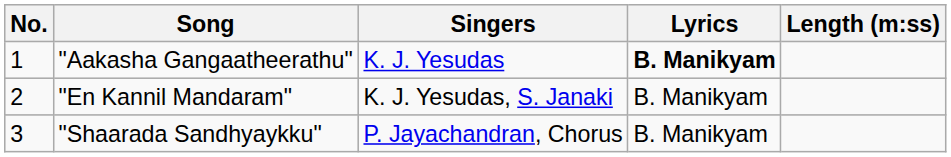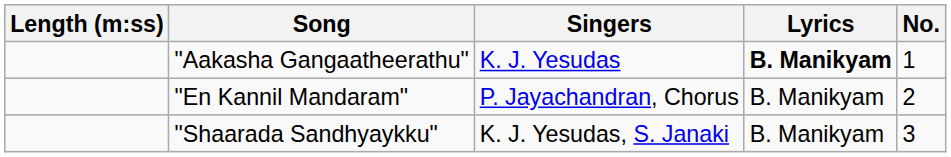 <table class="wikitable" style="font-size:95%;">
 <tr>
-<th>No.</th>
+<th>Length (m:ss)</th>
 <th>Song</th>
 <th>Singers</th>
 <th>Lyrics</th>
-<th>Length (m:ss)</th>
+<th>No.</th>
 </tr>
 <tr>
-<td>1</td>
+<td></td>
 <td>"Aakasha Gangaatheerathu"</td>
 <td><a href='#'>K. J. Yesudas</a></td>
 <td><strong>B. Manikyam</strong></td>
-<td></td>
+<td>1</td>
 </tr>
 <tr>
+<td></td>
+<td>"En Kannil Mandaram"</td>
+<td><a href='#'>P. Jayachandran</a>, Chorus</td>
+<td>B. Manikyam</td>
 <td>2</td>
-<td>"En Kannil Mandaram"</td>
+</tr>
+<tr>
+<td></td>
+<td>"Shaarada Sandhyaykku"</td>
 <td>K. J. Yesudas, <a href='#'>S. Janaki</a></td>
 <td>B. Manikyam</td>
-<td></td>
-</tr>
-<tr>
 <td>3</td>
-<td>"Shaarada Sandhyaykku"</td>
-<td><a href='#'>P. Jayachandran</a>, Chorus</td>
-<td>B. Manikyam</td>
-<td></td>
 </tr>
 </table>
